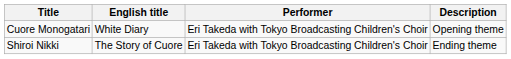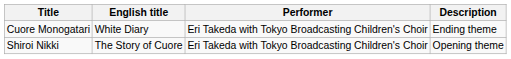 <table class="wikitable">
 <tr>
 <th>Title</th>
 <th>English title</th>
 <th>Performer</th>
 <th>Description</th>
 </tr>
 <tr>
 <td>Cuore Monogatari</td>
 <td>White Diary</td>
 <td>Eri Takeda with Tokyo Broadcasting Children's Choir</td>
-<td>Opening theme</td>
+<td>Ending theme</td>
 </tr>
 <tr>
 <td>Shiroi Nikki</td>
 <td>The Story of Cuore</td>
 <td>Eri Takeda with Tokyo Broadcasting Children's Choir</td>
-<td>Ending theme</td>
+<td>Opening theme</td>
 </tr>
 </table>
